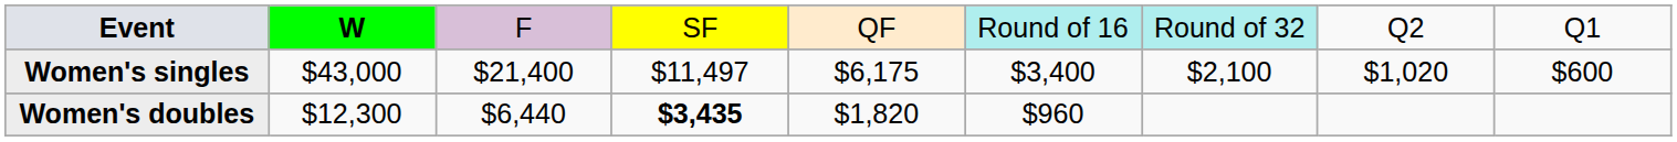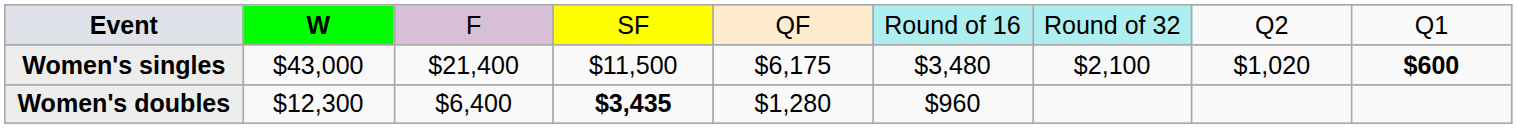 <table class=wikitable style=font-size:90%;text-align:center>
 <tr>
 <td width=130 bgcolor=dfe2e9><strong>Event</strong></td>
 <td width=80 bgcolor=lime><strong>W</strong></td>
 <td width=85 bgcolor=thistle>F</td>
 <td width=85 bgcolor=ffff00>SF</td>
 <td width=85 bgcolor=ffebcd>QF</td>
 <td width=85 bgcolor=afeeee>Round of 16</td>
 <td width=85 bgcolor=afeeee>Round of 32</td>
 <td width=85>Q2</td>
 <td width=85>Q1</td>
 </tr>
 <tr>
 <th style=background:#ededed>Women's singles</th>
 <td>$43,000</td>
 <td>$21,400</td>
-<td>$11,497</td>
+<td>$11,500</td>
 <td>$6,175</td>
-<td>$3,400</td>
+<td>$3,480</td>
 <td>$2,100</td>
 <td>$1,020</td>
-<td>$600</td>
+<td><strong>$600</strong></td>
 </tr>
 <tr>
 <th style=background:#ededed>Women's doubles</th>
 <td>$12,300</td>
-<td>$6,440</td>
+<td>$6,400</td>
 <td><strong>$3,435</strong></td>
-<td>$1,820</td>
+<td>$1,280</td>
 <td>$960</td>
 <td></td>
 <td></td>
 <td></td>
 </tr>
 </table>
